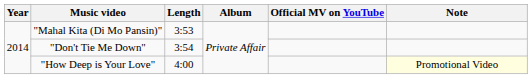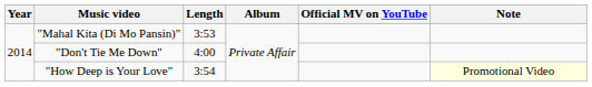 <table class="wikitable" style="text-align: center">
 <tr>
 <th>Year</th>
 <th>Music video</th>
 <th>Length</th>
 <th>Album</th>
 <th>Official MV on <a href='#'>YouTube</a></th>
 <th style="width:200px;">Note</th>
 </tr>
 <tr>
 <td rowspan="5">2014</td>
 <td>"Mahal Kita (Di Mo Pansin)"</td>
 <td>3:53</td>
 <td rowspan="5"><em>Private Affair</em></td>
 <td> <br> </td>
 <td></td>
 </tr>
 <tr>
 <td>"Don't Tie Me Down"</td>
-<td>3:54</td>
+<td>4:00</td>
 <td></td>
 <td></td>
 </tr>
 <tr>
 <td>"How Deep is Your Love"</td>
-<td>4:00</td>
+<td>3:54</td>
 <td></td>
 <td style="background: lightyellow;">Promotional Video</td>
 </tr>
 </table>
